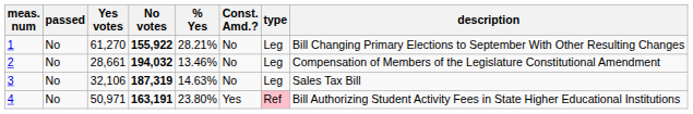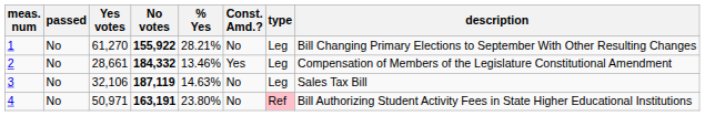 <table class="wikitable sortable">
 <tr>
 <th>meas.<br>num</th>
 <th>passed</th>
 <th>Yes<br>votes</th>
 <th>No<br>votes</th>
 <th>%<br>Yes</th>
 <th>Const.<br>Amd.?</th>
 <th>type</th>
 <th>description</th>
 </tr>
 <tr>
 <td><a href='#'>1</a></td>
 <td>No</td>
 <td>61,270</td>
 <td><strong>155,922</strong></td>
 <td>28.21%</td>
 <td>No</td>
 <td>Leg</td>
 <td>Bill Changing Primary Elections to September With Other Resulting Changes</td>
 </tr>
 <tr>
 <td><a href='#'>2</a></td>
 <td>No</td>
 <td>28,661</td>
-<td><strong>194,032</strong></td>
+<td><strong>184,332</strong></td>
 <td>13.46%</td>
-<td>No</td>
+<td>Yes</td>
 <td>Leg</td>
 <td>Compensation of Members of the Legislature Constitutional Amendment</td>
 </tr>
 <tr>
 <td><a href='#'>3</a></td>
 <td>No</td>
 <td>32,106</td>
-<td><strong>187,319</strong></td>
+<td><strong>187,119</strong></td>
 <td>14.63%</td>
 <td>No</td>
 <td>Leg</td>
 <td>Sales Tax Bill</td>
 </tr>
 <tr>
 <td><a href='#'>4</a></td>
 <td>No</td>
 <td>50,971</td>
 <td><strong>163,191</strong></td>
 <td>23.80%</td>
-<td>Yes</td>
+<td>No</td>
 <td style="background: pink;">Ref</td>
 <td>Bill Authorizing Student Activity Fees in State Higher Educational Institutions</td>
 </tr>
 </table>
